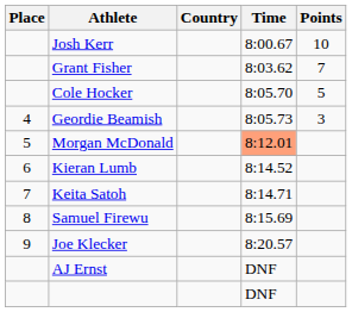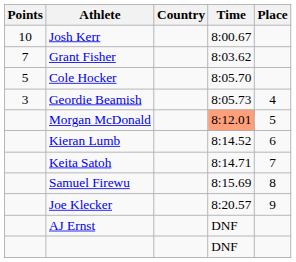 <table class="wikitable">
 <tr>
-<th>Place</th>
+<th>Points</th>
 <th>Athlete</th>
 <th>Country</th>
 <th>Time</th>
-<th>Points</th>
+<th>Place</th>
+</tr>
+<tr>
+<td align=center>10</td>
+<td><a href='#'>Josh Kerr</a></td>
+<td></td>
+<td>8:00.67 <strong></strong></td>
+<td align=center></td>
+</tr>
+<tr>
+<td align=center>7</td>
+<td><a href='#'>Grant Fisher</a></td>
+<td></td>
+<td>8:03.62</td>
+<td align=center></td>
+</tr>
+<tr>
+<td align=center>5</td>
+<td><a href='#'>Cole Hocker</a></td>
+<td></td>
+<td>8:05.70</td>
+<td align=center></td>
+</tr>
+<tr>
+<td align=center>3</td>
+<td><a href='#'>Geordie Beamish</a></td>
+<td></td>
+<td>8:05.73</td>
+<td align=center>4</td>
 </tr>
 <tr>
 <td align=center></td>
-<td><a href='#'>Josh Kerr</a></td>
+<td><a href='#'>Morgan McDonald</a></td>
 <td></td>
-<td>8:00.67 <strong></strong></td>
-<td align=center>10</td>
+<td style="background: lightsalmon;">8:12.01</td>
+<td align=center>5</td>
 </tr>
 <tr>
 <td align=center></td>
-<td><a href='#'>Grant Fisher</a></td>
+<td><a href='#'>Kieran Lumb</a></td>
 <td></td>
-<td>8:03.62</td>
+<td>8:14.52</td>
+<td align=center>6</td>
+</tr>
+<tr>
+<td align=center></td>
+<td><a href='#'>Keita Satoh</a></td>
+<td></td>
+<td>8:14.71</td>
 <td align=center>7</td>
 </tr>
 <tr>
 <td align=center></td>
-<td><a href='#'>Cole Hocker</a></td>
-<td></td>
-<td>8:05.70</td>
-<td align=center>5</td>
-</tr>
-<tr>
-<td align=center>4</td>
-<td><a href='#'>Geordie Beamish</a></td>
-<td></td>
-<td>8:05.73</td>
-<td align=center>3</td>
-</tr>
-<tr>
-<td align=center>5</td>
-<td><a href='#'>Morgan McDonald</a></td>
-<td></td>
-<td style="background: lightsalmon;">8:12.01</td>
-<td align=center></td>
-</tr>
-<tr>
-<td align=center>6</td>
-<td><a href='#'>Kieran Lumb</a></td>
-<td></td>
-<td>8:14.52</td>
-<td align=center></td>
-</tr>
-<tr>
-<td align=center>7</td>
-<td><a href='#'>Keita Satoh</a></td>
-<td></td>
-<td>8:14.71</td>
-<td align=center></td>
-</tr>
-<tr>
-<td align=center>8</td>
 <td><a href='#'>Samuel Firewu</a></td>
 <td></td>
 <td>8:15.69</td>
-<td align=center></td>
+<td align=center>8</td>
 </tr>
 <tr>
-<td align=center>9</td>
+<td align=center></td>
 <td><a href='#'>Joe Klecker</a></td>
 <td></td>
 <td>8:20.57</td>
-<td align=center></td>
+<td align=center>9</td>
 </tr>
 <tr>
 <td align=center></td>
 <td><a href='#'>AJ Ernst</a></td>
 <td></td>
 <td>DNF</td>
 <td align=center></td>
 </tr>
 <tr>
 <td align=center></td>
 <td></td>
 <td></td>
 <td>DNF</td>
 <td align=center></td>
 </tr>
 </table>
